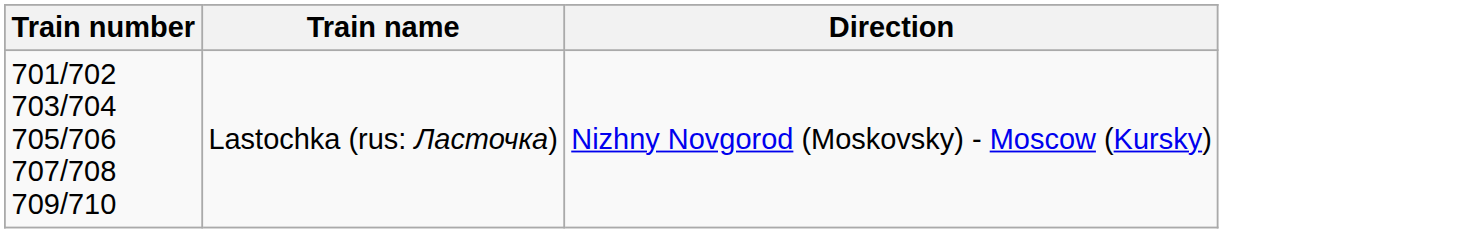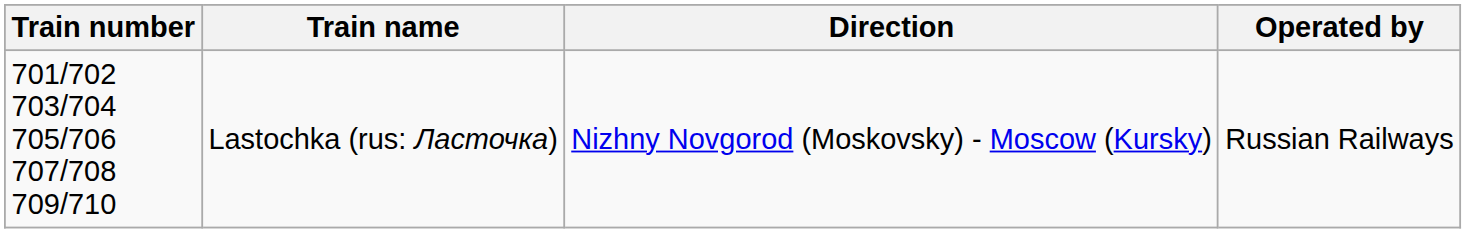 <table class="wikitable">
 <tr>
 <th>Train number</th>
 <th>Train name</th>
 <th>Direction</th>
+<th>Operated by</th>
 </tr>
 <tr>
 <td>701/702<br>703/704<br>705/706<br>707/708<br>709/710</td>
 <td>Lastochka (rus: <em>Ласточка</em>)</td>
 <td> <a href='#'>Nizhny Novgorod</a> (Moskovsky) -  <a href='#'>Moscow</a> (<a href='#'>Kursky</a>)</td>
+<td> Russian Railways</td>
 </tr>
 </table>
